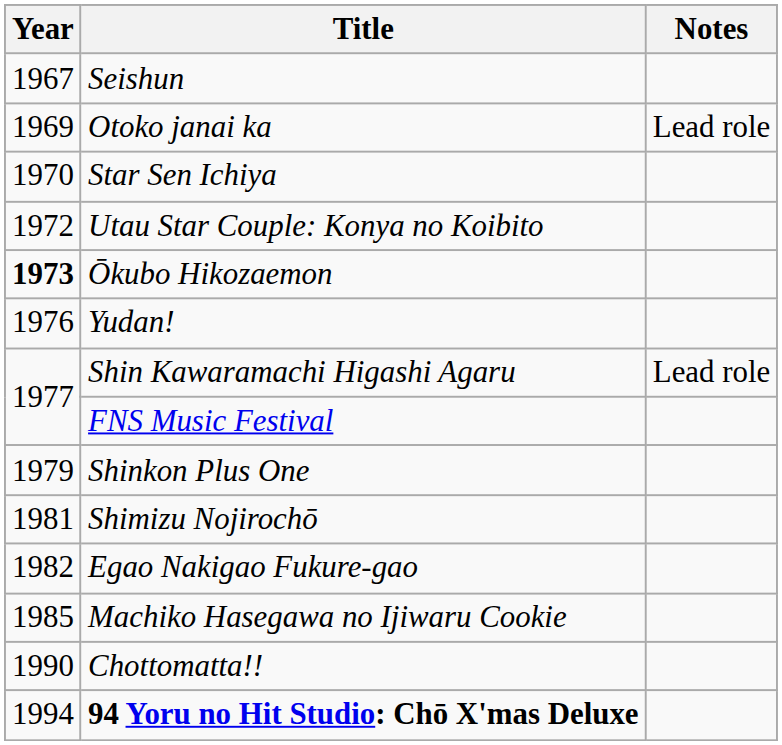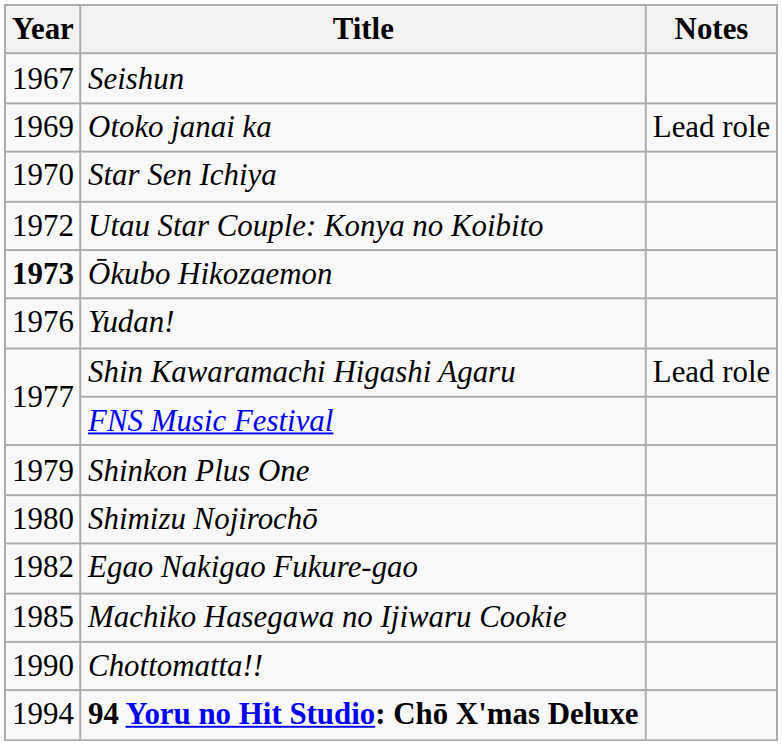 <table class="wikitable">
 <tr>
 <th>Year</th>
 <th>Title</th>
 <th>Notes</th>
 </tr>
 <tr>
 <td>1967</td>
 <td><em>Seishun</em></td>
 <td></td>
 </tr>
 <tr>
 <td>1969</td>
 <td><em>Otoko janai ka</em></td>
 <td>Lead role</td>
 </tr>
 <tr>
 <td>1970</td>
 <td><em>Star Sen Ichiya</em></td>
 <td></td>
 </tr>
 <tr>
 <td>1972</td>
 <td><em>Utau Star Couple: Konya no Koibito</em></td>
 <td></td>
 </tr>
 <tr>
 <td><strong>1973</strong></td>
 <td><em>Ōkubo Hikozaemon</em></td>
 <td></td>
 </tr>
 <tr>
 <td>1976</td>
 <td><em>Yudan!</em></td>
 <td></td>
 </tr>
 <tr>
 <td rowspan="2">1977</td>
 <td><em>Shin Kawaramachi Higashi Agaru</em></td>
 <td>Lead role</td>
 </tr>
 <tr>
 <td><em><a href='#'>FNS Music Festival</a></em></td>
 <td></td>
 </tr>
 <tr>
 <td>1979</td>
 <td><em>Shinkon Plus One</em></td>
 <td></td>
 </tr>
 <tr>
-<td>1981</td>
+<td>1980</td>
 <td><em>Shimizu Nojirochō</em></td>
 <td></td>
 </tr>
 <tr>
 <td>1982</td>
 <td><em>Egao Nakigao Fukure-gao</em></td>
 <td></td>
 </tr>
 <tr>
 <td>1985</td>
 <td><em>Machiko Hasegawa no Ijiwaru Cookie</em></td>
 <td></td>
 </tr>
 <tr>
 <td>1990</td>
 <td><em>Chottomatta!!</em></td>
 <td></td>
 </tr>
 <tr>
 <td>1994</td>
 <td><strong>94 <a href='#'>Yoru no Hit Studio</a>: Chō X'mas Deluxe<em></td>
 <td></td>
 </tr>
 </table>
